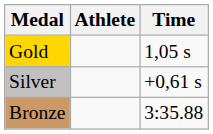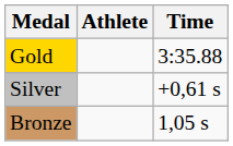 <table class="wikitable">
 <tr>
 <th>Medal</th>
 <th>Athlete</th>
 <th>Time</th>
 </tr>
 <tr>
 <td bgcolor="gold">Gold</td>
 <td></td>
-<td>1,05 s</td>
+<td>3:35.88</td>
 </tr>
 <tr>
 <td bgcolor="silver">Silver</td>
 <td></td>
 <td>+0,61 s</td>
 </tr>
 <tr>
 <td bgcolor="CC9966">Bronze</td>
 <td></td>
-<td>3:35.88</td>
+<td>1,05 s</td>
 </tr>
 </table>
